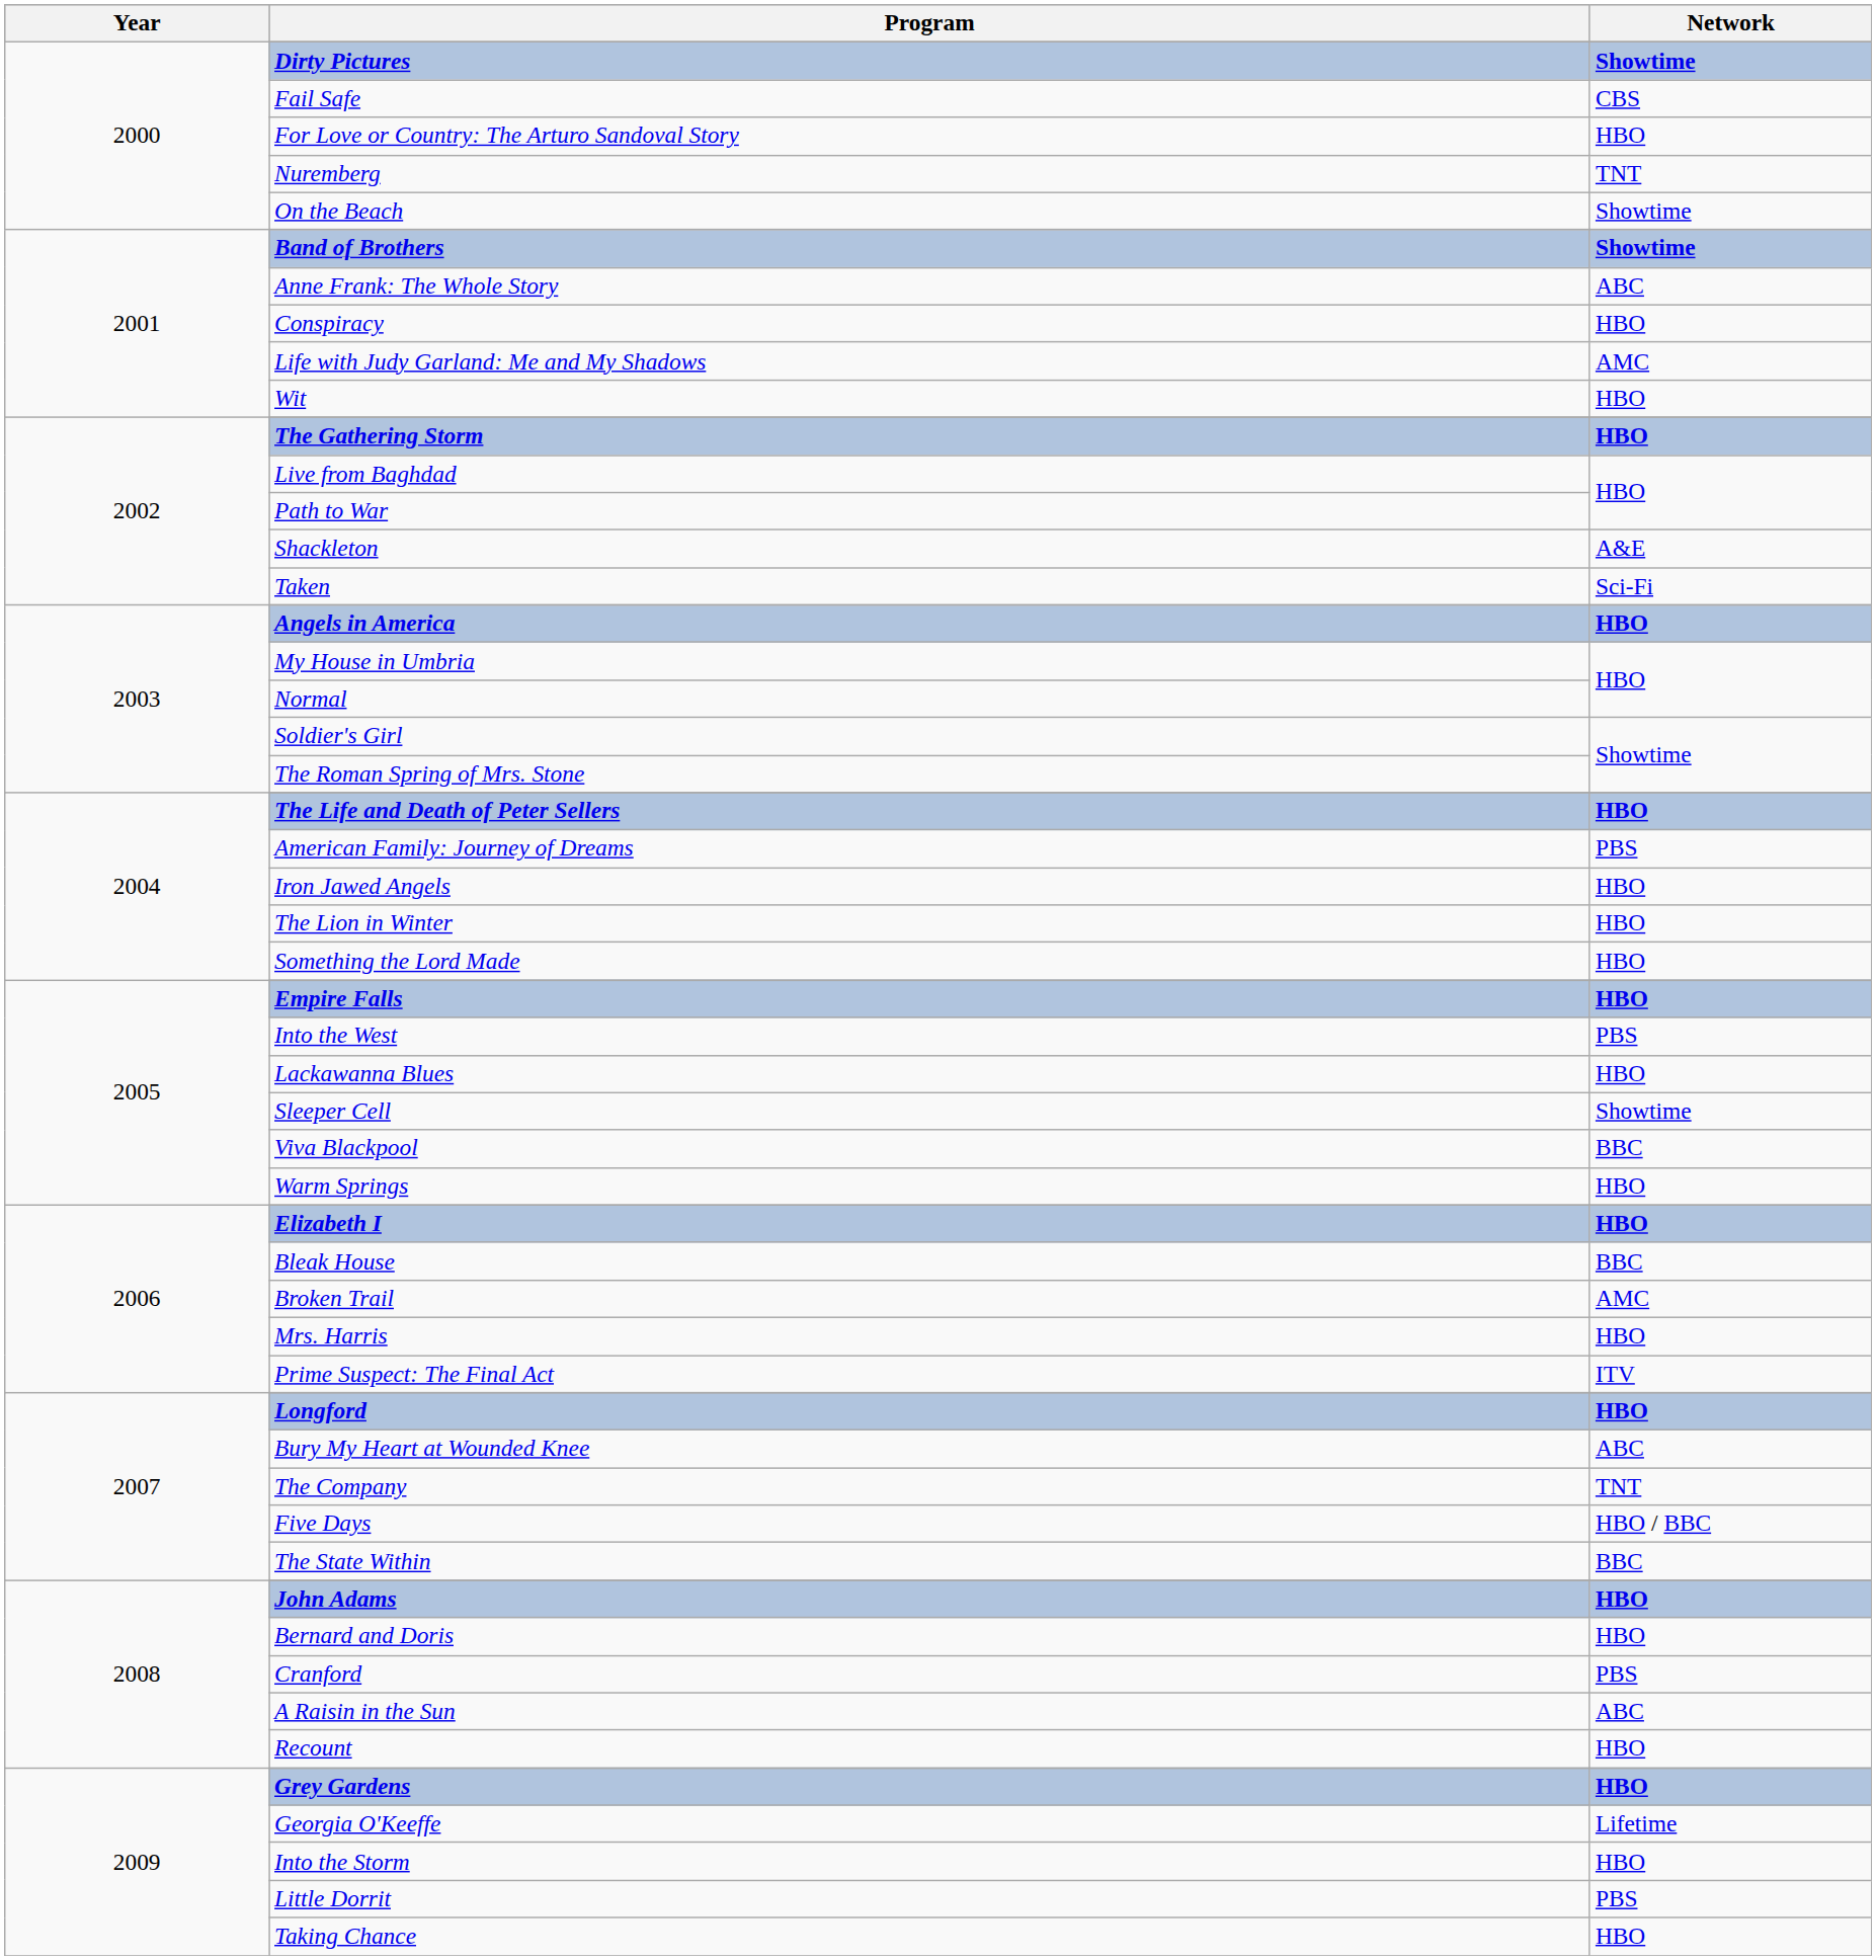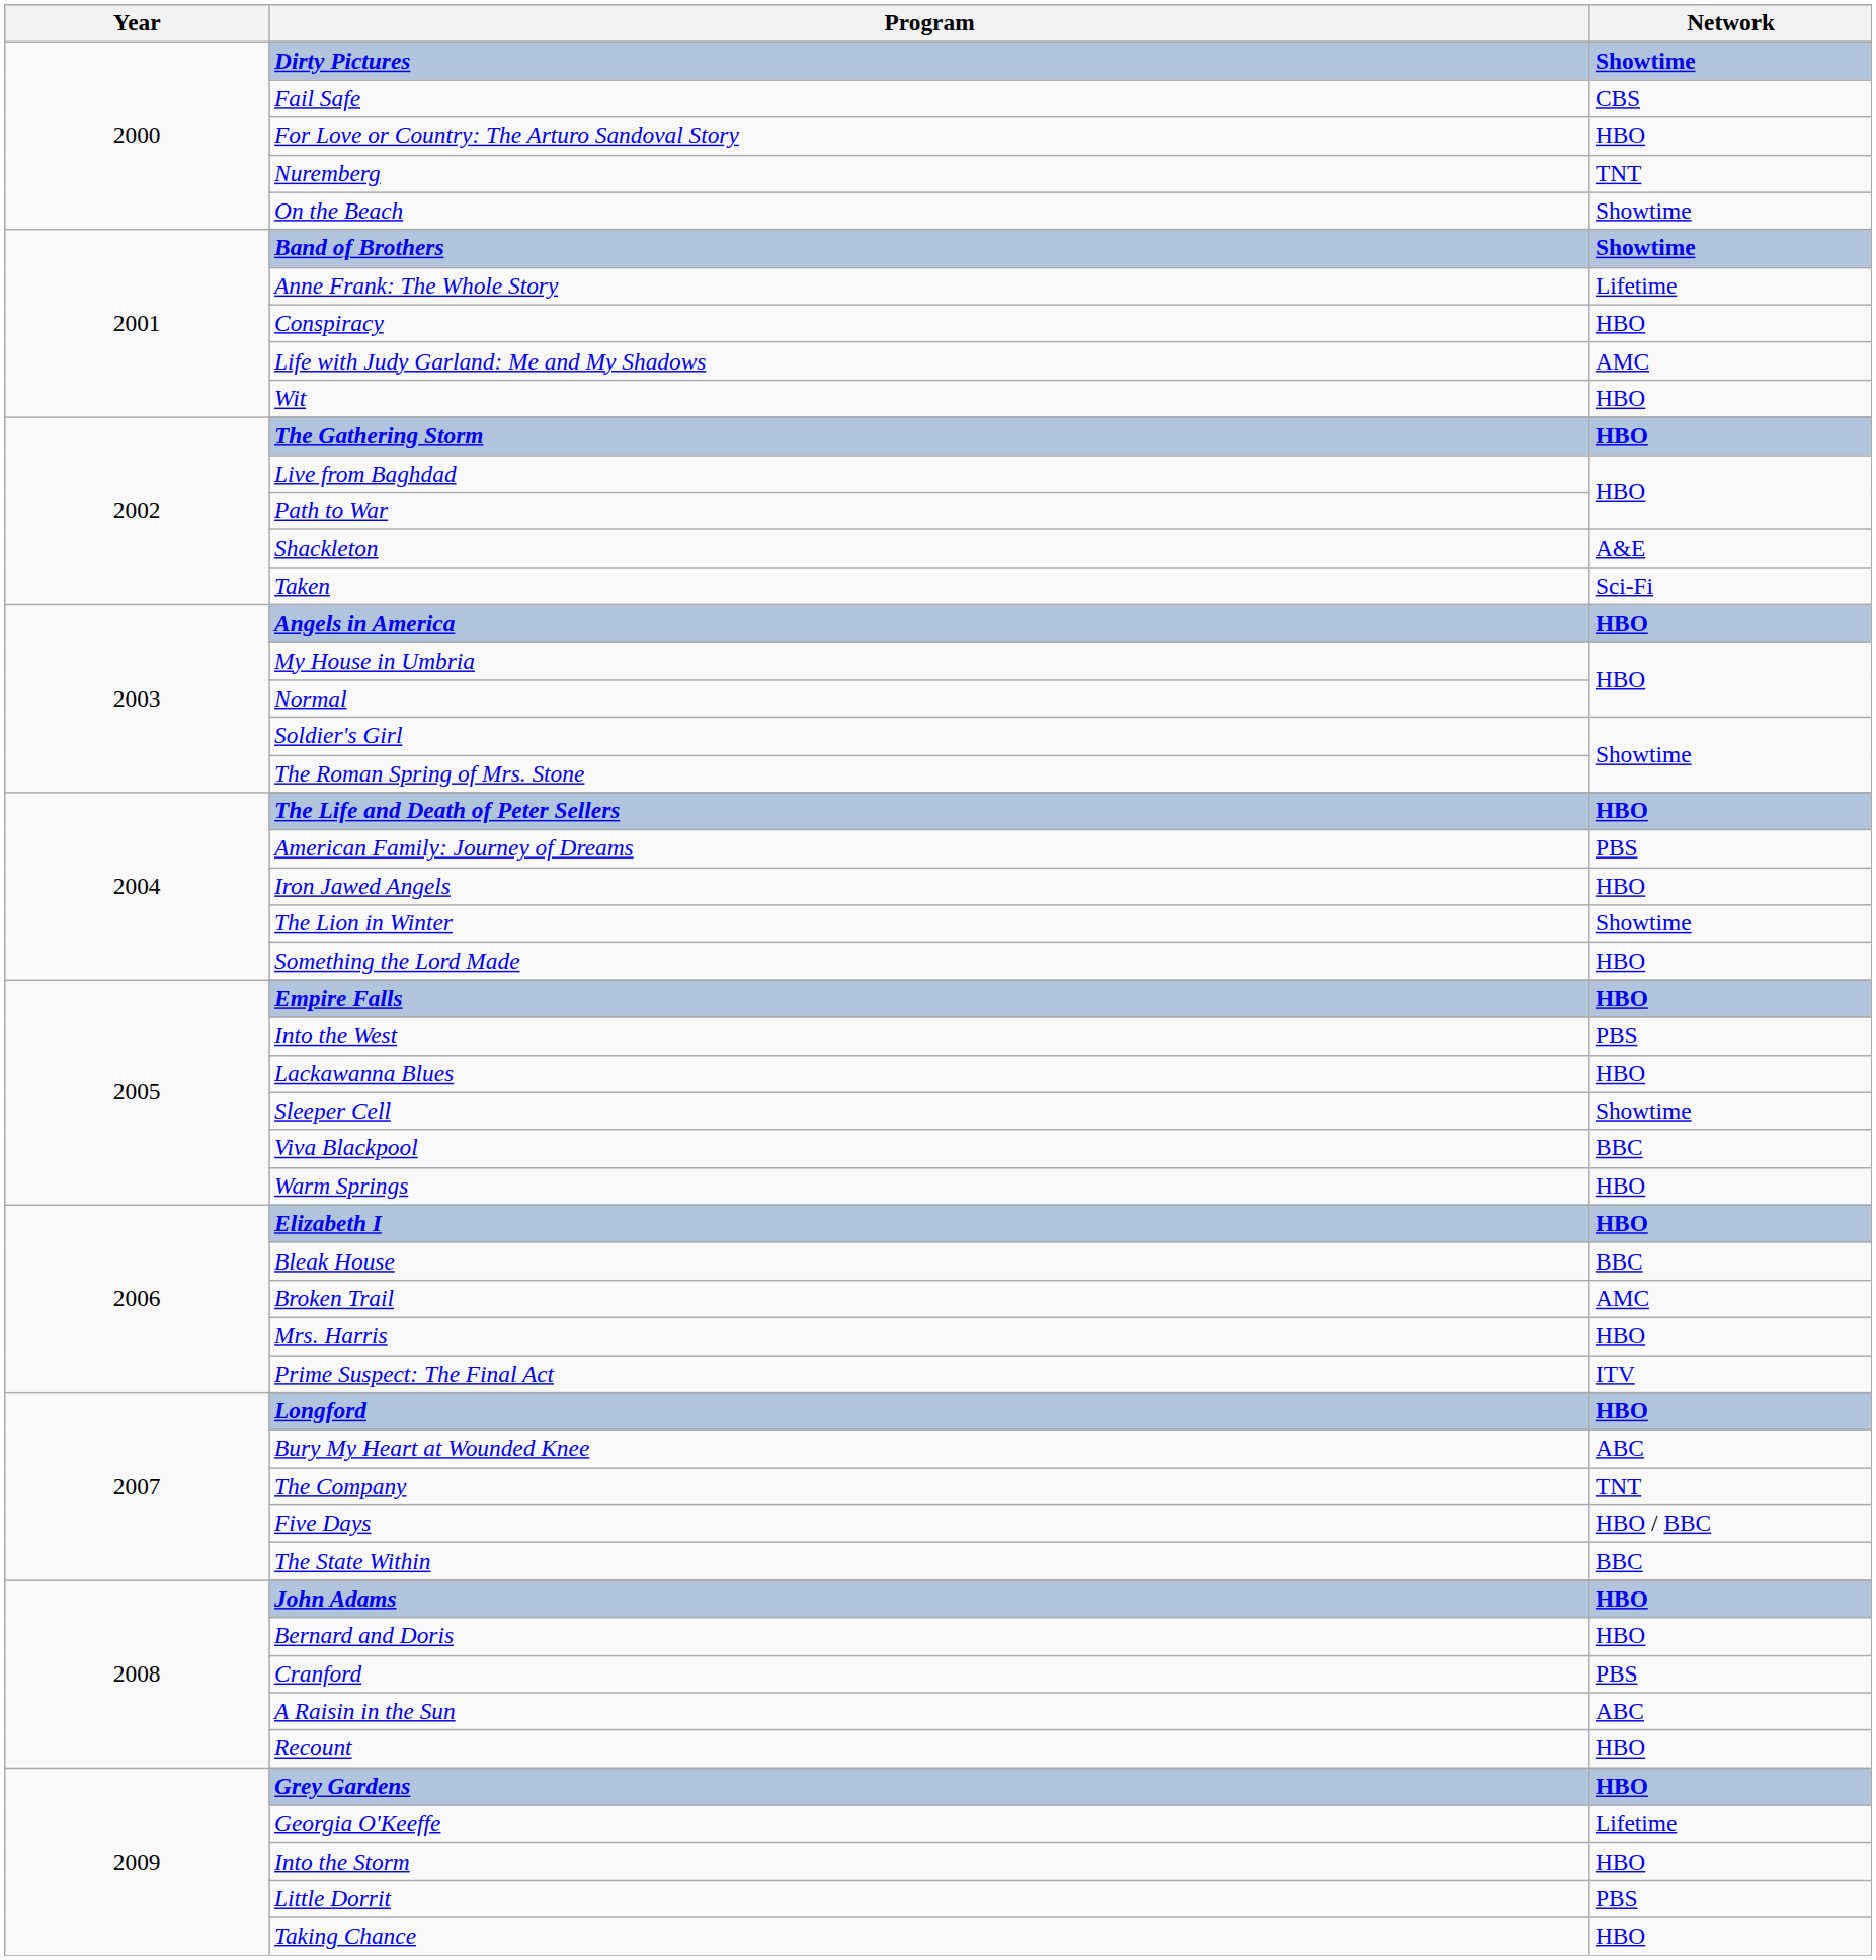 <table class="wikitable" style="width:100%">
 <tr bgcolor="#bebebe">
 <th width="5%">Year</th>
 <th width="25%">Program</th>
 <th width="5%">Network</th>
 </tr>
 <tr>
 <td rowspan="6" style="text-align:center">2000</td>
 </tr>
 <tr style="background:#B0C4DE;">
 <td><strong><em><a href='#'>Dirty Pictures</a></em></strong></td>
 <td><a href='#'><strong>Showtime</strong></a></td>
 </tr>
 <tr>
 <td><em><a href='#'>Fail Safe</a></em></td>
 <td><a href='#'>CBS</a></td>
 </tr>
 <tr>
 <td><em><a href='#'>For Love or Country: The Arturo Sandoval Story</a></em></td>
 <td><a href='#'>HBO</a></td>
 </tr>
 <tr>
 <td><em><a href='#'>Nuremberg</a></em></td>
 <td><a href='#'>TNT</a></td>
 </tr>
 <tr>
 <td><em><a href='#'>On the Beach</a></em></td>
 <td><a href='#'>Showtime</a></td>
 </tr>
 <tr>
 <td rowspan="6" style="text-align:center">2001</td>
 </tr>
 <tr style="background:#B0C4DE;">
 <td><strong><em><a href='#'>Band of Brothers</a></em></strong></td>
 <td><a href='#'><strong>Showtime</strong></a></td>
 </tr>
 <tr>
 <td><em><a href='#'>Anne Frank: The Whole Story</a></em></td>
-<td><a href='#'>ABC</a></td>
+<td><a href='#'>Lifetime</a></td>
 </tr>
 <tr>
 <td><em><a href='#'>Conspiracy</a></em></td>
 <td><a href='#'>HBO</a></td>
 </tr>
 <tr>
 <td><em><a href='#'>Life with Judy Garland: Me and My Shadows</a></em></td>
 <td><a href='#'>AMC</a></td>
 </tr>
 <tr>
 <td><em><a href='#'>Wit</a></em></td>
 <td><a href='#'>HBO</a></td>
 </tr>
 <tr>
 <td rowspan="6" style="text-align:center">2002</td>
 </tr>
 <tr style="background:#B0C4DE;">
 <td><strong><em><a href='#'>The Gathering Storm</a></em></strong></td>
 <td><strong><a href='#'>HBO</a></strong></td>
 </tr>
 <tr>
 <td><em><a href='#'>Live from Baghdad</a></em></td>
 <td rowspan="2"><a href='#'>HBO</a></td>
 </tr>
 <tr>
 <td><em><a href='#'>Path to War</a></em></td>
 </tr>
 <tr>
 <td><em><a href='#'>Shackleton</a></em></td>
 <td><a href='#'>A&E</a></td>
 </tr>
 <tr>
 <td><em><a href='#'>Taken</a></em></td>
 <td><a href='#'>Sci-Fi</a></td>
 </tr>
 <tr>
 <td rowspan="6" style="text-align:center">2003</td>
 </tr>
 <tr style="background:#B0C4DE;">
 <td><strong><em><a href='#'>Angels in America</a></em></strong></td>
 <td><strong><a href='#'>HBO</a></strong></td>
 </tr>
 <tr>
 <td><em><a href='#'>My House in Umbria</a></em></td>
 <td rowspan="2"><a href='#'>HBO</a></td>
 </tr>
 <tr>
 <td><em><a href='#'>Normal</a></em></td>
 </tr>
 <tr>
 <td><em><a href='#'>Soldier's Girl</a></em></td>
 <td rowspan="2"><a href='#'>Showtime</a></td>
 </tr>
 <tr>
 <td><em><a href='#'>The Roman Spring of Mrs. Stone</a></em></td>
 </tr>
 <tr>
 <td rowspan="6" style="text-align:center">2004</td>
 </tr>
 <tr style="background:#B0C4DE;">
 <td><strong><em><a href='#'>The Life and Death of Peter Sellers</a></em></strong></td>
 <td><strong><a href='#'>HBO</a></strong></td>
 </tr>
 <tr>
 <td><em><a href='#'>American Family: Journey of Dreams</a></em></td>
 <td><a href='#'>PBS</a></td>
 </tr>
 <tr>
 <td><em><a href='#'>Iron Jawed Angels</a></em></td>
 <td><a href='#'>HBO</a></td>
 </tr>
 <tr>
 <td><em><a href='#'>The Lion in Winter</a></em></td>
-<td><a href='#'>HBO</a></td>
+<td><a href='#'>Showtime</a></td>
 </tr>
 <tr>
 <td><em><a href='#'>Something the Lord Made</a></em></td>
 <td><a href='#'>HBO</a></td>
 </tr>
 <tr>
 <td rowspan="7" style="text-align:center">2005</td>
 </tr>
 <tr style="background:#B0C4DE;">
 <td><strong><em><a href='#'>Empire Falls</a></em></strong></td>
 <td><strong><a href='#'>HBO</a></strong></td>
 </tr>
 <tr>
 <td><em><a href='#'>Into the West</a></em></td>
 <td><a href='#'>PBS</a></td>
 </tr>
 <tr>
 <td><em><a href='#'>Lackawanna Blues</a></em></td>
 <td><a href='#'>HBO</a></td>
 </tr>
 <tr>
 <td><em><a href='#'>Sleeper Cell</a></em></td>
 <td><a href='#'>Showtime</a></td>
 </tr>
 <tr>
 <td><em><a href='#'>Viva Blackpool</a></em></td>
 <td><a href='#'>BBC</a></td>
 </tr>
 <tr>
 <td><em><a href='#'>Warm Springs</a></em></td>
 <td><a href='#'>HBO</a></td>
 </tr>
 <tr>
 <td rowspan="6" style="text-align:center">2006</td>
 </tr>
 <tr style="background:#B0C4DE;">
 <td><strong><em><a href='#'>Elizabeth I</a></em></strong></td>
 <td><strong><a href='#'>HBO</a></strong></td>
 </tr>
 <tr>
 <td><em><a href='#'>Bleak House</a></em></td>
 <td><a href='#'>BBC</a></td>
 </tr>
 <tr>
 <td><em><a href='#'>Broken Trail</a></em></td>
 <td><a href='#'>AMC</a></td>
 </tr>
 <tr>
 <td><em><a href='#'>Mrs. Harris</a></em></td>
 <td><a href='#'>HBO</a></td>
 </tr>
 <tr>
 <td><em><a href='#'>Prime Suspect: The Final Act</a></em></td>
 <td><a href='#'>ITV</a></td>
 </tr>
 <tr>
 <td rowspan="6" style="text-align:center">2007</td>
 </tr>
 <tr style="background:#B0C4DE;">
 <td><strong><em><a href='#'>Longford</a></em></strong></td>
 <td><strong><a href='#'>HBO</a></strong></td>
 </tr>
 <tr>
 <td><em><a href='#'>Bury My Heart at Wounded Knee</a></em></td>
 <td><a href='#'>ABC</a></td>
 </tr>
 <tr>
 <td><em><a href='#'>The Company</a></em></td>
 <td><a href='#'>TNT</a></td>
 </tr>
 <tr>
 <td><em><a href='#'>Five Days</a></em></td>
 <td><a href='#'>HBO</a> / <a href='#'>BBC</a></td>
 </tr>
 <tr>
 <td><em><a href='#'>The State Within</a></em></td>
 <td><a href='#'>BBC</a></td>
 </tr>
 <tr>
 <td rowspan="6" style="text-align:center">2008</td>
 </tr>
 <tr style="background:#B0C4DE;">
 <td><strong><em><a href='#'>John Adams</a></em></strong></td>
 <td><strong><a href='#'>HBO</a></strong></td>
 </tr>
 <tr>
 <td><em><a href='#'>Bernard and Doris</a></em></td>
 <td><a href='#'>HBO</a></td>
 </tr>
 <tr>
 <td><em><a href='#'>Cranford</a></em></td>
 <td><a href='#'>PBS</a></td>
 </tr>
 <tr>
 <td><em><a href='#'>A Raisin in the Sun</a></em></td>
 <td><a href='#'>ABC</a></td>
 </tr>
 <tr>
 <td><em><a href='#'>Recount</a></em></td>
 <td><a href='#'>HBO</a></td>
 </tr>
 <tr>
 <td rowspan="6" style="text-align:center">2009</td>
 </tr>
 <tr style="background:#B0C4DE;">
 <td><strong><em><a href='#'>Grey Gardens</a></em></strong></td>
 <td><strong><a href='#'>HBO</a></strong></td>
 </tr>
 <tr>
 <td><em><a href='#'>Georgia O'Keeffe</a></em></td>
 <td><a href='#'>Lifetime</a></td>
 </tr>
 <tr>
 <td><em><a href='#'>Into the Storm</a></em></td>
 <td><a href='#'>HBO</a></td>
 </tr>
 <tr>
 <td><em><a href='#'>Little Dorrit</a></em></td>
 <td><a href='#'>PBS</a></td>
 </tr>
 <tr>
 <td><em><a href='#'>Taking Chance</a></em></td>
 <td><a href='#'>HBO</a></td>
 </tr>
 </table>
